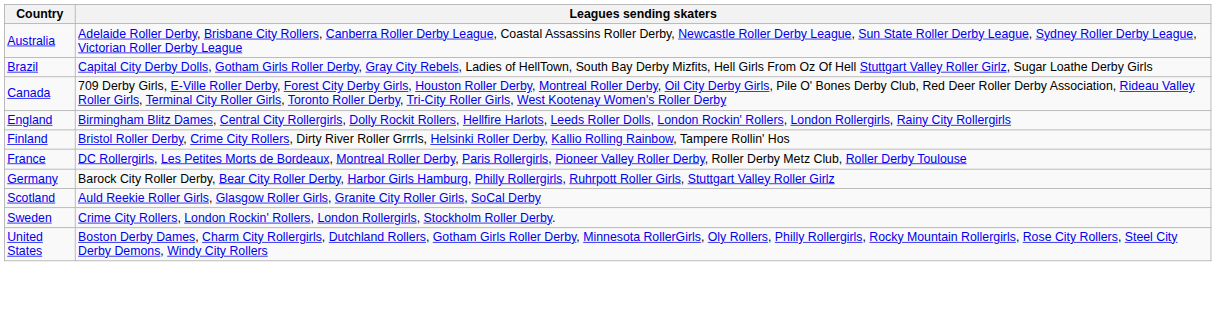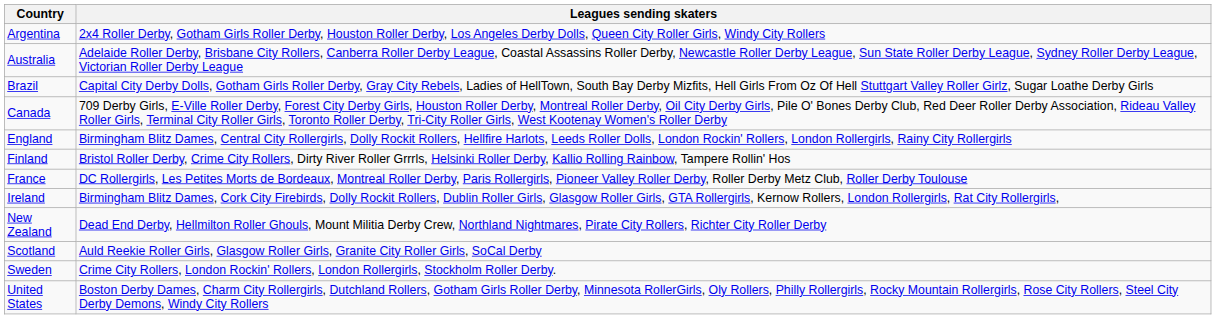 <table class="wikitable">
 <tr>
 <th>Country</th>
 <th>Leagues sending skaters</th>
+</tr>
+<tr>
+<td><a href='#'>Argentina</a></td>
+<td><a href='#'>2x4 Roller Derby</a>, <a href='#'>Gotham Girls Roller Derby</a>, <a href='#'>Houston Roller Derby</a>, <a href='#'>Los Angeles Derby Dolls</a>, <a href='#'>Queen City Roller Girls</a>, <a href='#'>Windy City Rollers</a></td>
 </tr>
 <tr>
 <td><a href='#'>Australia</a></td>
 <td><a href='#'>Adelaide Roller Derby</a>, <a href='#'>Brisbane City Rollers</a>, <a href='#'>Canberra Roller Derby League</a>, Coastal Assassins Roller Derby, <a href='#'>Newcastle Roller Derby League</a>, <a href='#'>Sun State Roller Derby League</a>, <a href='#'>Sydney Roller Derby League</a>, <a href='#'>Victorian Roller Derby League</a></td>
 </tr>
 <tr>
 <td><a href='#'>Brazil</a></td>
 <td><a href='#'>Capital City Derby Dolls</a>, <a href='#'>Gotham Girls Roller Derby</a>, <a href='#'>Gray City Rebels</a>, Ladies of HellTown, South Bay Derby Mizfits, Hell Girls From Oz Of Hell <a href='#'>Stuttgart Valley Roller Girlz</a>, Sugar Loathe Derby Girls</td>
 </tr>
 <tr>
 <td><a href='#'>Canada</a></td>
 <td>709 Derby Girls, <a href='#'>E-Ville Roller Derby</a>, <a href='#'>Forest City Derby Girls</a>, <a href='#'>Houston Roller Derby</a>, <a href='#'>Montreal Roller Derby</a>, <a href='#'>Oil City Derby Girls</a>, Pile O' Bones Derby Club, Red Deer Roller Derby Association, <a href='#'>Rideau Valley Roller Girls</a>, <a href='#'>Terminal City Roller Girls</a>, <a href='#'>Toronto Roller Derby</a>, <a href='#'>Tri-City Roller Girls</a>, <a href='#'>West Kootenay Women's Roller Derby</a></td>
 </tr>
 <tr>
 <td><a href='#'>England</a></td>
 <td><a href='#'>Birmingham Blitz Dames</a>, <a href='#'>Central City Rollergirls</a>, <a href='#'>Dolly Rockit Rollers</a>, <a href='#'>Hellfire Harlots</a>, <a href='#'>Leeds Roller Dolls</a>, <a href='#'>London Rockin' Rollers</a>, <a href='#'>London Rollergirls</a>, <a href='#'>Rainy City Rollergirls</a></td>
 </tr>
 <tr>
 <td><a href='#'>Finland</a></td>
 <td><a href='#'>Bristol Roller Derby</a>, <a href='#'>Crime City Rollers</a>, Dirty River Roller Grrrls, <a href='#'>Helsinki Roller Derby</a>, <a href='#'>Kallio Rolling Rainbow</a>, Tampere Rollin' Hos</td>
 </tr>
 <tr>
 <td><a href='#'>France</a></td>
 <td><a href='#'>DC Rollergirls</a>, <a href='#'>Les Petites Morts de Bordeaux</a>, <a href='#'>Montreal Roller Derby</a>, <a href='#'>Paris Rollergirls</a>, <a href='#'>Pioneer Valley Roller Derby</a>, Roller Derby Metz Club, <a href='#'>Roller Derby Toulouse</a></td>
 </tr>
 <tr>
-<td><a href='#'>Germany</a></td>
-<td>Barock City Roller Derby, <a href='#'>Bear City Roller Derby</a>, <a href='#'>Harbor Girls Hamburg</a>, <a href='#'>Philly Rollergirls</a>, <a href='#'>Ruhrpott Roller Girls</a>, <a href='#'>Stuttgart Valley Roller Girlz</a></td>
+<td><a href='#'>Ireland</a></td>
+<td><a href='#'>Birmingham Blitz Dames</a>, <a href='#'>Cork City Firebirds</a>, <a href='#'>Dolly Rockit Rollers</a>, <a href='#'>Dublin Roller Girls</a>, <a href='#'>Glasgow Roller Girls</a>, <a href='#'>GTA Rollergirls</a>, Kernow Rollers, <a href='#'>London Rollergirls</a>, <a href='#'>Rat City Rollergirls</a>,</td>
+</tr>
+<tr>
+<td><a href='#'>New Zealand</a></td>
+<td><a href='#'>Dead End Derby</a>, <a href='#'>Hellmilton Roller Ghouls</a>, Mount Militia Derby Crew, <a href='#'>Northland Nightmares</a>, <a href='#'>Pirate City Rollers</a>, <a href='#'>Richter City Roller Derby</a></td>
 </tr>
 <tr>
 <td><a href='#'>Scotland</a></td>
 <td><a href='#'>Auld Reekie Roller Girls</a>, <a href='#'>Glasgow Roller Girls</a>, <a href='#'>Granite City Roller Girls</a>, <a href='#'>SoCal Derby</a></td>
 </tr>
 <tr>
 <td><a href='#'>Sweden</a></td>
 <td><a href='#'>Crime City Rollers</a>, <a href='#'>London Rockin' Rollers</a>, <a href='#'>London Rollergirls</a>, <a href='#'>Stockholm Roller Derby</a>.</td>
 </tr>
 <tr>
 <td><a href='#'>United States</a></td>
 <td><a href='#'>Boston Derby Dames</a>, <a href='#'>Charm City Rollergirls</a>, <a href='#'>Dutchland Rollers</a>, <a href='#'>Gotham Girls Roller Derby</a>, <a href='#'>Minnesota RollerGirls</a>, <a href='#'>Oly Rollers</a>, <a href='#'>Philly Rollergirls</a>, <a href='#'>Rocky Mountain Rollergirls</a>, <a href='#'>Rose City Rollers</a>, <a href='#'>Steel City Derby Demons</a>, <a href='#'>Windy City Rollers</a></td>
 </tr>
 </table>
